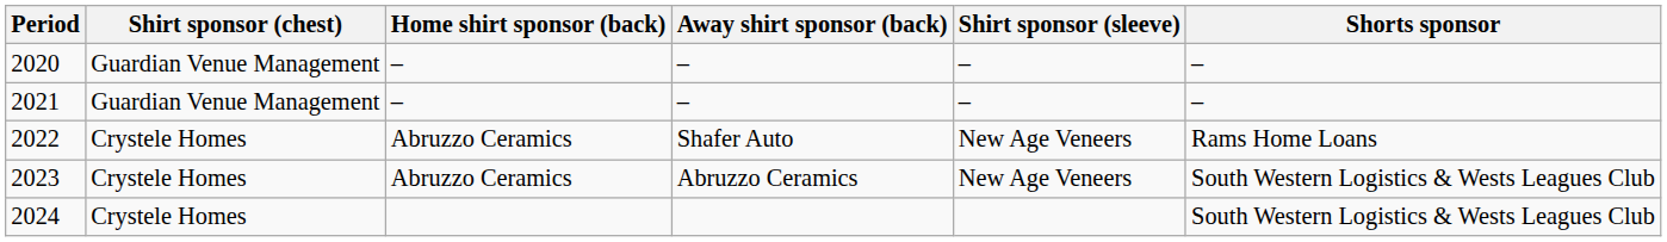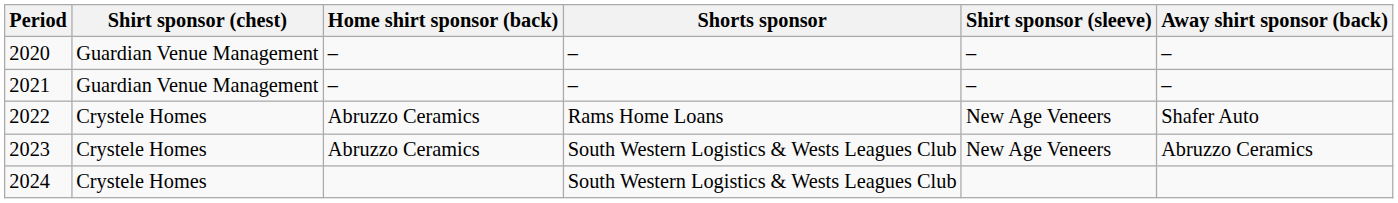 <table class="wikitable">
 <tr>
 <th>Period</th>
 <th>Shirt sponsor (chest)</th>
 <th>Home shirt sponsor (back)</th>
+<th>Shorts sponsor</th>
+<th>Shirt sponsor (sleeve)</th>
 <th>Away shirt sponsor (back)</th>
-<th>Shirt sponsor (sleeve)</th>
-<th>Shorts sponsor</th>
 </tr>
 <tr>
 <td>2020</td>
 <td>Guardian Venue Management</td>
 <td>–</td>
 <td>–</td>
 <td>–</td>
 <td>–</td>
 </tr>
 <tr>
 <td>2021</td>
 <td>Guardian Venue Management</td>
 <td>–</td>
 <td>–</td>
 <td>–</td>
 <td>–</td>
 </tr>
 <tr>
 <td>2022</td>
 <td>Crystele Homes</td>
 <td>Abruzzo Ceramics</td>
+<td>Rams Home Loans</td>
+<td>New Age Veneers</td>
 <td>Shafer Auto</td>
-<td>New Age Veneers</td>
-<td>Rams Home Loans</td>
 </tr>
 <tr>
 <td>2023</td>
 <td>Crystele Homes</td>
 <td>Abruzzo Ceramics</td>
+<td>South Western Logistics & Wests Leagues Club</td>
+<td>New Age Veneers</td>
 <td>Abruzzo Ceramics</td>
-<td>New Age Veneers</td>
-<td>South Western Logistics & Wests Leagues Club</td>
 </tr>
 <tr>
 <td>2024</td>
 <td>Crystele Homes</td>
 <td></td>
+<td>South Western Logistics & Wests Leagues Club</td>
 <td></td>
 <td></td>
-<td>South Western Logistics & Wests Leagues Club</td>
 </tr>
 </table>
